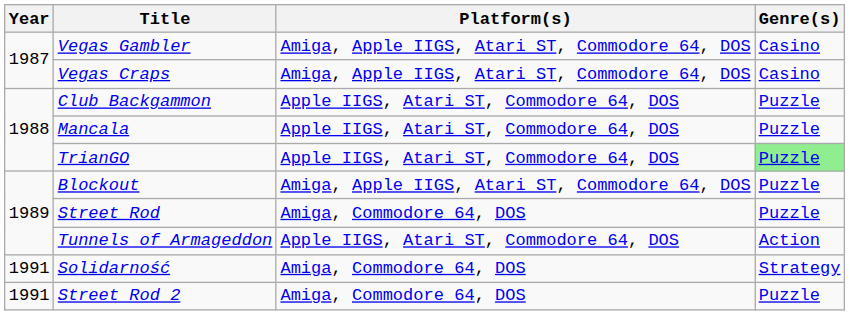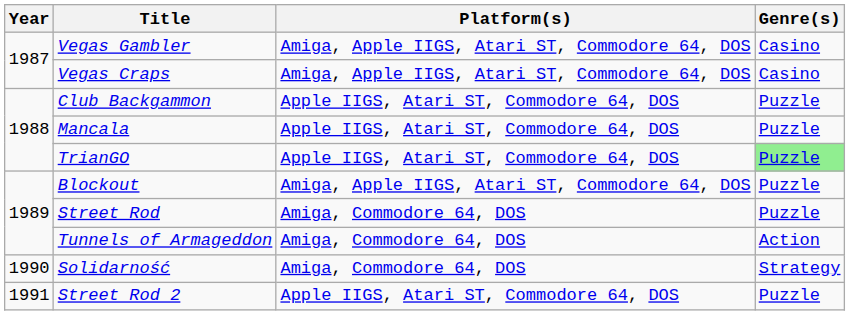 <table class="wikitable sortable">
 <tr>
 <th>Year</th>
 <th>Title</th>
 <th>Platform(s)</th>
 <th>Genre(s)</th>
 </tr>
 <tr>
 <td rowspan="2">1987</td>
 <td><em><a href='#'>Vegas Gambler</a></em></td>
 <td><a href='#'>Amiga</a>, <a href='#'>Apple IIGS</a>, <a href='#'>Atari ST</a>, <a href='#'>Commodore 64</a>, <a href='#'>DOS</a></td>
 <td><a href='#'>Casino</a></td>
 </tr>
 <tr>
 <td><em><a href='#'>Vegas Craps</a></em></td>
 <td><a href='#'>Amiga</a>, <a href='#'>Apple IIGS</a>, <a href='#'>Atari ST</a>, <a href='#'>Commodore 64</a>, <a href='#'>DOS</a></td>
 <td><a href='#'>Casino</a></td>
 </tr>
 <tr>
 <td rowspan="3">1988</td>
 <td><em><a href='#'>Club Backgammon</a></em></td>
 <td><a href='#'>Apple IIGS</a>, <a href='#'>Atari ST</a>, <a href='#'>Commodore 64</a>, <a href='#'>DOS</a></td>
 <td><a href='#'>Puzzle</a></td>
 </tr>
 <tr>
 <td><em><a href='#'>Mancala</a></em></td>
 <td><a href='#'>Apple IIGS</a>, <a href='#'>Atari ST</a>, <a href='#'>Commodore 64</a>, <a href='#'>DOS</a></td>
 <td><a href='#'>Puzzle</a></td>
 </tr>
 <tr>
 <td><em><a href='#'>TrianGO</a></em></td>
 <td><a href='#'>Apple IIGS</a>, <a href='#'>Atari ST</a>, <a href='#'>Commodore 64</a>, <a href='#'>DOS</a></td>
 <td style="background: lightgreen;"><a href='#'>Puzzle</a></td>
 </tr>
 <tr>
 <td rowspan="3">1989</td>
 <td><em><a href='#'>Blockout</a></em></td>
 <td><a href='#'>Amiga</a>, <a href='#'>Apple IIGS</a>, <a href='#'>Atari ST</a>, <a href='#'>Commodore 64</a>, <a href='#'>DOS</a></td>
 <td><a href='#'>Puzzle</a></td>
 </tr>
 <tr>
 <td><em><a href='#'>Street Rod</a></em></td>
 <td><a href='#'>Amiga</a>, <a href='#'>Commodore 64</a>, <a href='#'>DOS</a></td>
 <td><a href='#'>Puzzle</a></td>
 </tr>
 <tr>
 <td><em><a href='#'>Tunnels of Armageddon</a></em></td>
-<td><a href='#'>Apple IIGS</a>, <a href='#'>Atari ST</a>, <a href='#'>Commodore 64</a>, <a href='#'>DOS</a></td>
+<td><a href='#'>Amiga</a>, <a href='#'>Commodore 64</a>, <a href='#'>DOS</a></td>
 <td><a href='#'>Action</a></td>
 </tr>
 <tr>
-<td>1991</td>
+<td>1990</td>
 <td><em><a href='#'>Solidarność</a></em></td>
 <td><a href='#'>Amiga</a>, <a href='#'>Commodore 64</a>, <a href='#'>DOS</a></td>
 <td><a href='#'>Strategy</a></td>
 </tr>
 <tr>
 <td>1991</td>
 <td><em><a href='#'>Street Rod 2</a></em></td>
-<td><a href='#'>Amiga</a>, <a href='#'>Commodore 64</a>, <a href='#'>DOS</a></td>
+<td><a href='#'>Apple IIGS</a>, <a href='#'>Atari ST</a>, <a href='#'>Commodore 64</a>, <a href='#'>DOS</a></td>
 <td><a href='#'>Puzzle</a></td>
 </tr>
 </table>
